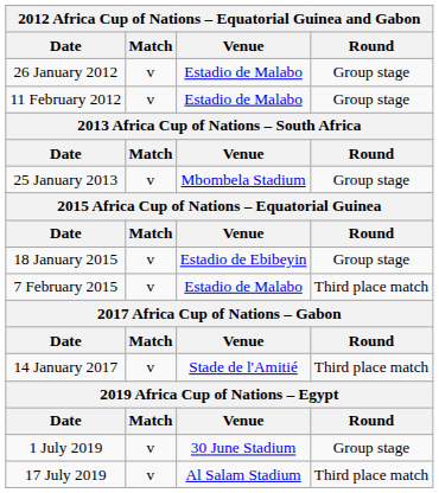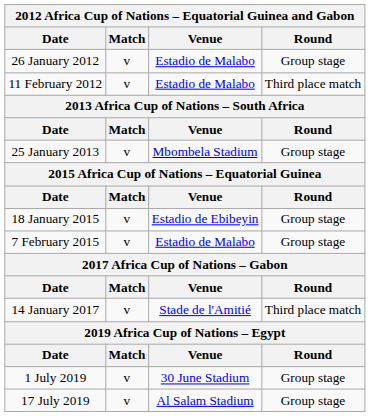 <table class="wikitable" style="margin:1em auto 1em auto; text-align:center; font-size:small;">
 <tr>
 <th colspan=4>2012 Africa Cup of Nations – Equatorial Guinea and Gabon</th>
 </tr>
 <tr>
 <th>Date</th>
 <th>Match</th>
 <th>Venue</th>
 <th>Round</th>
 </tr>
 <tr>
 <td>26 January 2012</td>
 <td> v </td>
 <td><a href='#'>Estadio de Malabo</a></td>
 <td>Group stage</td>
 </tr>
 <tr>
 <td>11 February 2012</td>
 <td> v </td>
 <td><a href='#'>Estadio de Malabo</a></td>
-<td>Group stage</td>
+<td>Third place match</td>
 </tr>
 <tr>
 <th colspan=4>2013 Africa Cup of Nations – South Africa</th>
 </tr>
 <tr>
 <th>Date</th>
 <th>Match</th>
 <th>Venue</th>
 <th>Round</th>
 </tr>
 <tr>
 <td>25 January 2013</td>
 <td> v </td>
 <td><a href='#'>Mbombela Stadium</a></td>
 <td>Group stage</td>
 </tr>
 <tr>
 <th colspan=4>2015 Africa Cup of Nations – Equatorial Guinea</th>
 </tr>
 <tr>
 <th>Date</th>
 <th>Match</th>
 <th>Venue</th>
 <th>Round</th>
 </tr>
 <tr>
 <td>18 January 2015</td>
 <td> v </td>
 <td><a href='#'>Estadio de Ebibeyin</a></td>
 <td>Group stage</td>
 </tr>
 <tr>
 <td>7 February 2015</td>
 <td> v </td>
 <td><a href='#'>Estadio de Malabo</a></td>
-<td>Third place match</td>
+<td>Group stage</td>
 </tr>
 <tr>
 <th colspan=4>2017 Africa Cup of Nations – Gabon</th>
 </tr>
 <tr>
 <th>Date</th>
 <th>Match</th>
 <th>Venue</th>
 <th>Round</th>
 </tr>
 <tr>
 <td>14 January 2017</td>
 <td> v </td>
 <td><a href='#'>Stade de l'Amitié</a></td>
 <td>Third place match</td>
 </tr>
 <tr>
 <th colspan=4>2019 Africa Cup of Nations – Egypt</th>
 </tr>
 <tr>
 <th>Date</th>
 <th>Match</th>
 <th>Venue</th>
 <th>Round</th>
 </tr>
 <tr>
 <td>1 July 2019</td>
 <td> v </td>
 <td><a href='#'>30 June Stadium</a></td>
 <td>Group stage</td>
 </tr>
 <tr>
 <td>17 July 2019</td>
 <td> v </td>
 <td><a href='#'>Al Salam Stadium</a></td>
-<td>Third place match</td>
+<td>Group stage</td>
 </tr>
 </table>
